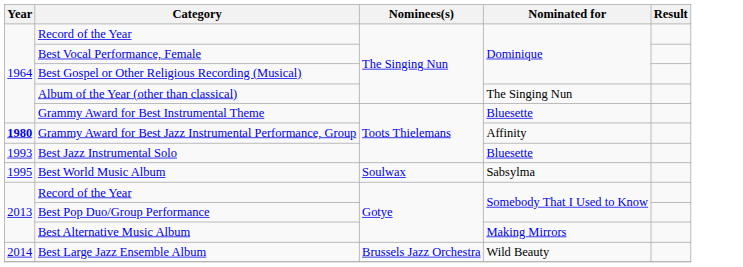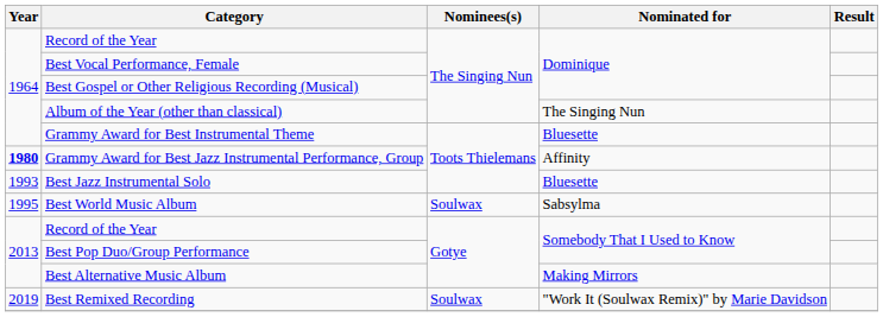 <table class="wikitable">
 <tr>
 <th>Year</th>
 <th>Category</th>
 <th>Nominees(s)</th>
 <th>Nominated for</th>
 <th>Result</th>
 </tr>
 <tr>
 <td rowspan=5><a href='#'>1964</a></td>
 <td><a href='#'>Record of the Year</a></td>
 <td rowspan=4><a href='#'>The Singing Nun</a></td>
 <td rowspan=3><a href='#'>Dominique</a></td>
 <td></td>
 </tr>
 <tr>
 <td><a href='#'>Best Vocal Performance, Female</a></td>
 <td></td>
 </tr>
 <tr>
 <td><a href='#'>Best Gospel or Other Religious Recording (Musical)</a></td>
 <td></td>
 </tr>
 <tr>
 <td><a href='#'>Album of the Year (other than classical)</a></td>
 <td>The Singing Nun</td>
 <td></td>
 </tr>
 <tr>
 <td><a href='#'>Grammy Award for Best Instrumental Theme</a></td>
 <td rowspan=3><a href='#'>Toots Thielemans</a></td>
 <td><a href='#'>Bluesette</a></td>
 <td></td>
 </tr>
 <tr>
 <td><strong><a href='#'>1980</a></strong></td>
 <td><a href='#'>Grammy Award for Best Jazz Instrumental Performance, Group</a></td>
 <td>Affinity</td>
 <td></td>
 </tr>
 <tr>
 <td><a href='#'>1993</a></td>
 <td><a href='#'>Best Jazz Instrumental Solo</a></td>
 <td><a href='#'>Bluesette</a></td>
 <td></td>
 </tr>
 <tr>
 <td><a href='#'>1995</a></td>
 <td><a href='#'>Best World Music Album</a></td>
 <td><a href='#'>Soulwax</a></td>
 <td>Sabsylma</td>
 <td></td>
 </tr>
 <tr>
 <td rowspan=3><a href='#'>2013</a></td>
 <td><a href='#'>Record of the Year</a></td>
 <td rowspan=3><a href='#'>Gotye</a></td>
 <td rowspan="2"><a href='#'>Somebody That I Used to Know</a></td>
 <td></td>
 </tr>
 <tr>
 <td><a href='#'>Best Pop Duo/Group Performance</a></td>
 <td></td>
 </tr>
 <tr>
 <td><a href='#'>Best Alternative Music Album</a></td>
 <td><a href='#'>Making Mirrors</a></td>
 <td></td>
 </tr>
 <tr>
-<td><a href='#'>2014</a></td>
-<td><a href='#'>Best Large Jazz Ensemble Album</a></td>
-<td><a href='#'>Brussels Jazz Orchestra</a></td>
-<td>Wild Beauty</td>
+<td><a href='#'>2019</a></td>
+<td><a href='#'>Best Remixed Recording</a></td>
+<td><a href='#'>Soulwax</a></td>
+<td>"Work It (Soulwax Remix)" by <a href='#'>Marie Davidson</a></td>
 <td></td>
 </tr>
 <tr>
 </tr>
 </table>
